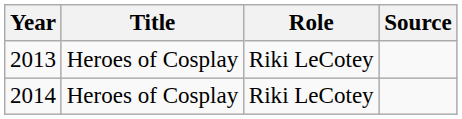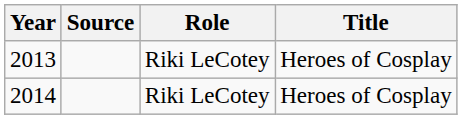 <table class="wikitable">
 <tr>
 <th>Year</th>
+<th>Source</th>
+<th>Role</th>
 <th>Title</th>
-<th>Role</th>
-<th>Source</th>
 </tr>
 <tr>
 <td>2013</td>
+<td></td>
+<td>Riki LeCotey</td>
 <td>Heroes of Cosplay</td>
-<td>Riki LeCotey</td>
-<td></td>
 </tr>
 <tr>
 <td>2014</td>
+<td></td>
+<td>Riki LeCotey</td>
 <td>Heroes of Cosplay</td>
-<td>Riki LeCotey</td>
-<td></td>
 </tr>
 </table>
